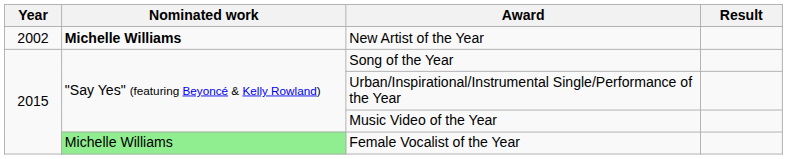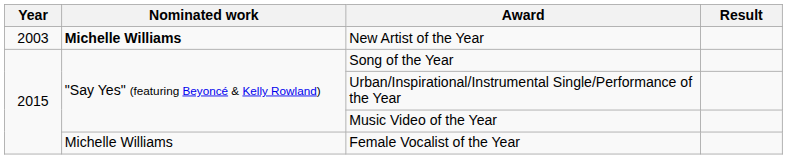 <table class="wikitable" style="width:70%;">
 <tr>
 <th style="width:3%;">Year</th>
 <th style="width:20%;">Nominated work</th>
 <th style="width:23%;">Award</th>
 <th style="width:5%;">Result</th>
 </tr>
 <tr>
-<td align="center">2002</td>
+<td align="center">2003</td>
 <td><strong>Michelle Williams</strong></td>
 <td>New Artist of the Year</td>
 <td></td>
 </tr>
 <tr>
 <td align="center" rowspan="4">2015</td>
 <td rowspan="3">"Say Yes" <small>(featuring <a href='#'>Beyoncé</a> & <a href='#'>Kelly Rowland</a>)</small></td>
 <td>Song of the Year</td>
 <td></td>
 </tr>
 <tr>
 <td>Urban/Inspirational/Instrumental Single/Performance of the Year</td>
 <td></td>
 </tr>
 <tr>
 <td>Music Video of the Year</td>
 <td></td>
 </tr>
 <tr>
-<td style="background: lightgreen;">Michelle Williams</td>
+<td>Michelle Williams</td>
 <td>Female Vocalist of the Year</td>
 <td></td>
 </tr>
 </table>
